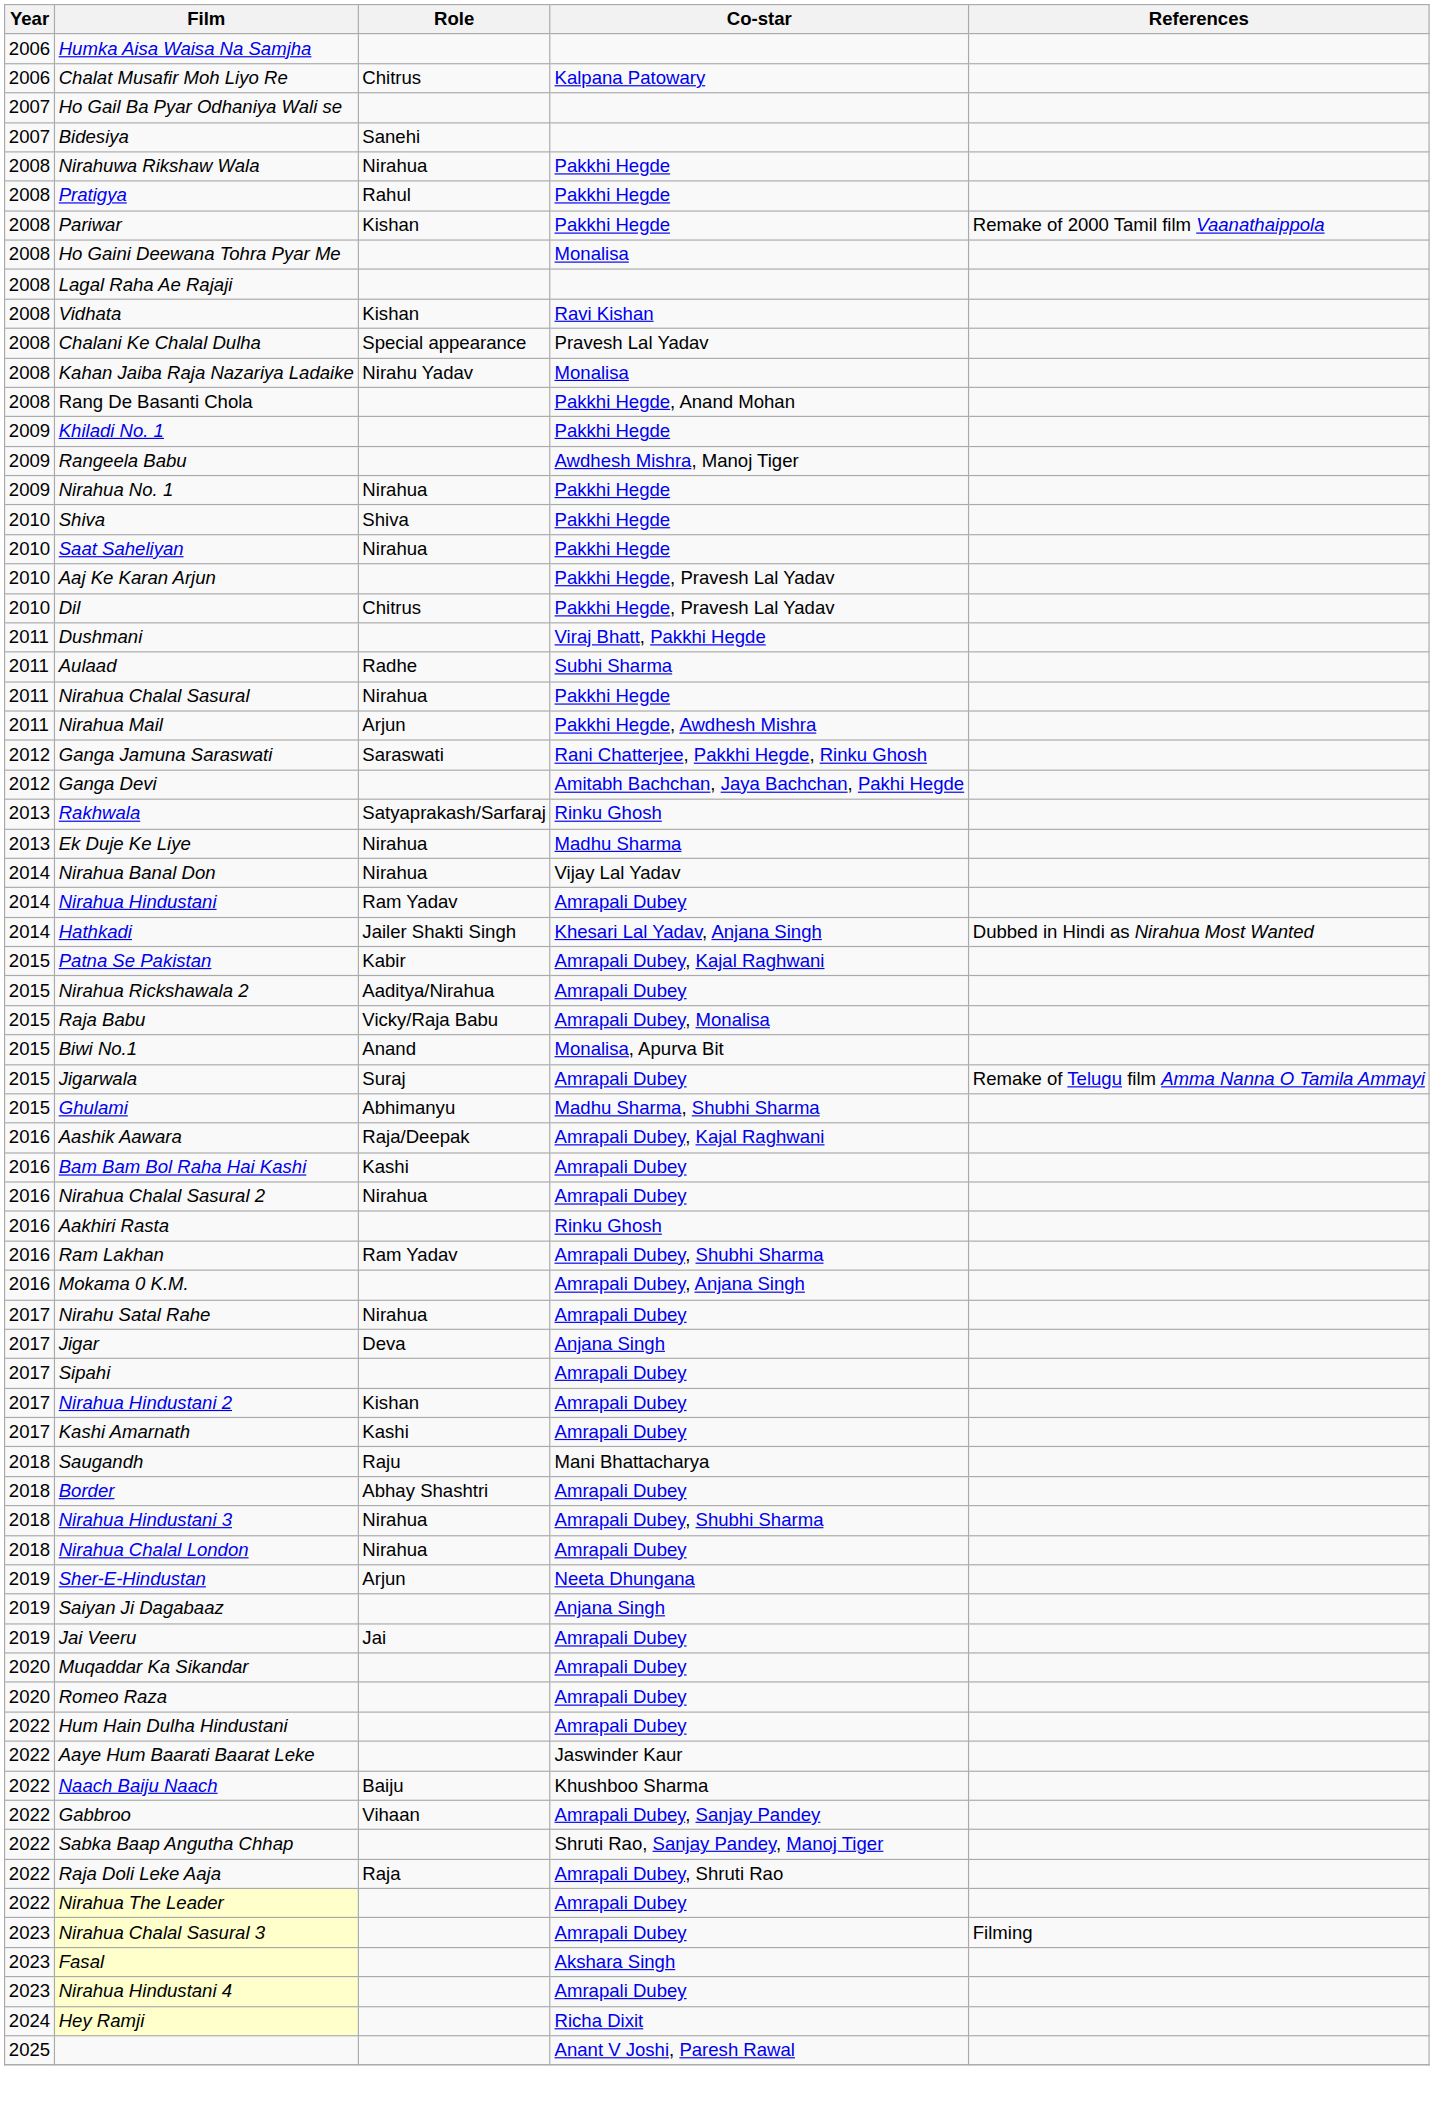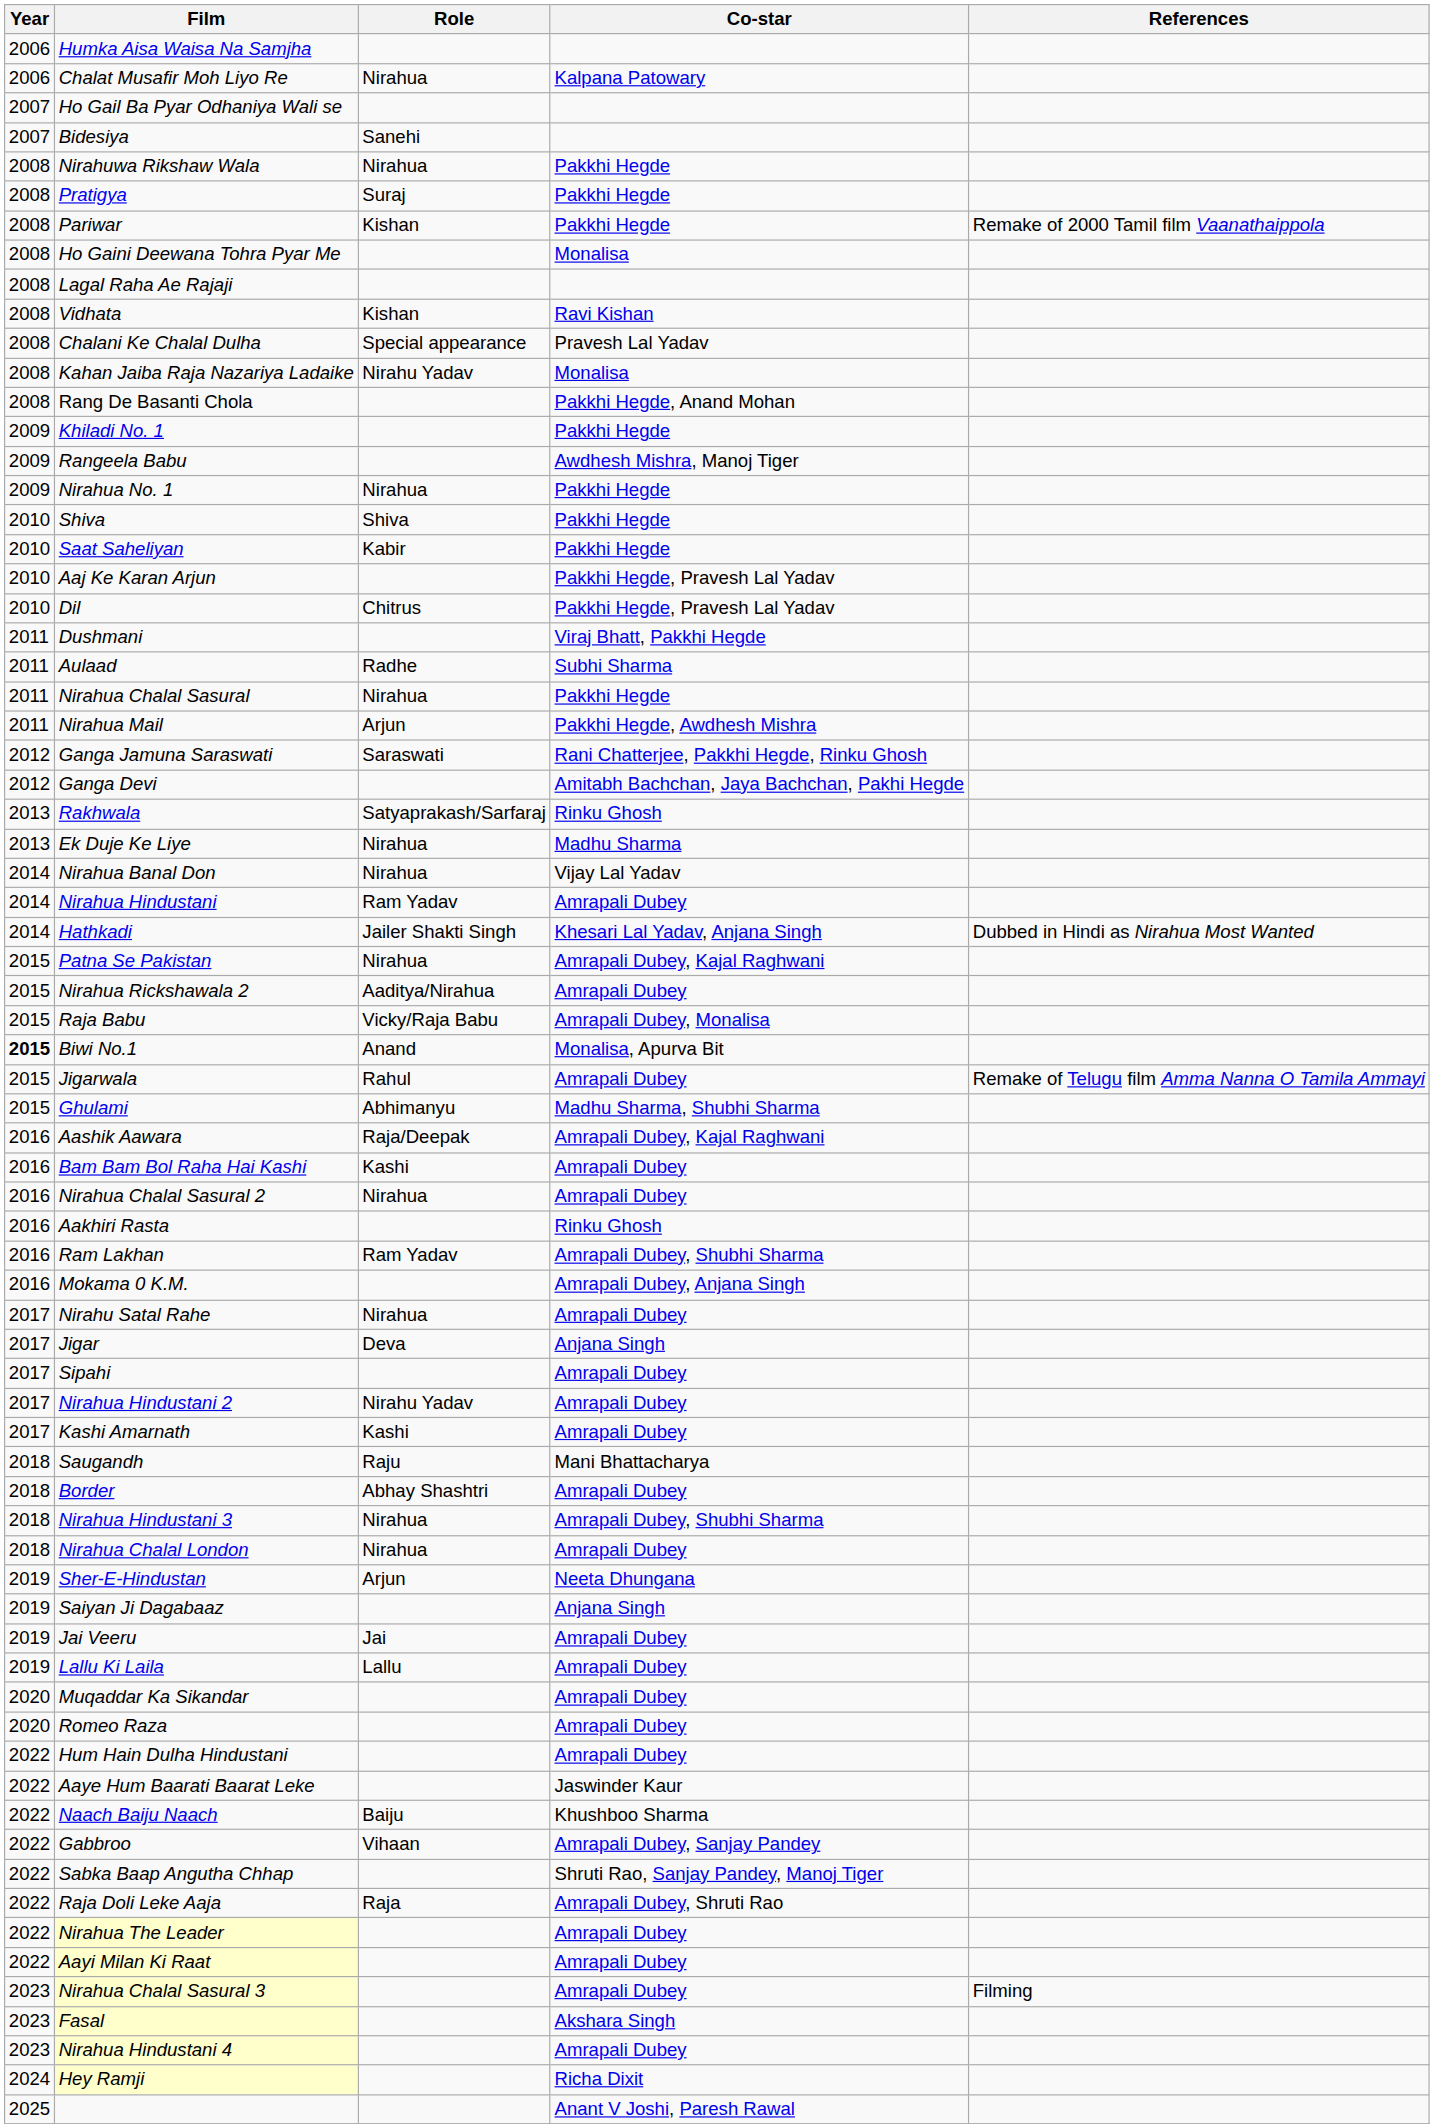 <table class="wikitable sortable">
 <tr>
 <th>Year</th>
 <th>Film</th>
 <th>Role</th>
 <th>Co-star</th>
 <th>References</th>
 </tr>
 <tr>
 <td>2006</td>
 <td><em><a href='#'>Humka Aisa Waisa Na Samjha</a></em></td>
 <td></td>
 <td></td>
 <td></td>
 </tr>
 <tr>
 <td>2006</td>
 <td><em>Chalat Musafir Moh Liyo Re</em></td>
-<td>Chitrus</td>
+<td>Nirahua</td>
 <td><a href='#'>Kalpana Patowary</a></td>
 <td></td>
 </tr>
 <tr>
 <td>2007</td>
 <td><em>Ho Gail Ba Pyar Odhaniya Wali se</em></td>
 <td></td>
 <td></td>
 <td></td>
 </tr>
 <tr>
 <td>2007</td>
 <td><em>Bidesiya</em></td>
 <td>Sanehi</td>
 <td></td>
 <td></td>
 </tr>
 <tr>
 <td>2008</td>
 <td><em>Nirahuwa Rikshaw Wala</em></td>
 <td>Nirahua</td>
 <td><a href='#'>Pakkhi Hegde</a></td>
 <td></td>
 </tr>
 <tr>
 <td>2008</td>
 <td><em><a href='#'>Pratigya</a></em></td>
-<td>Rahul</td>
+<td>Suraj</td>
 <td><a href='#'>Pakkhi Hegde</a></td>
 <td></td>
 </tr>
 <tr>
 <td>2008</td>
 <td><em>Pariwar</em></td>
 <td>Kishan</td>
 <td><a href='#'>Pakkhi Hegde</a></td>
 <td>Remake of 2000 Tamil film <em><a href='#'>Vaanathaippola</a></em></td>
 </tr>
 <tr>
 <td>2008</td>
 <td><em>Ho Gaini Deewana Tohra Pyar Me</em></td>
 <td></td>
 <td><a href='#'>Monalisa</a></td>
 <td></td>
 </tr>
 <tr>
 <td>2008</td>
 <td><em>Lagal Raha Ae Rajaji</em></td>
 <td></td>
 <td></td>
 <td></td>
 </tr>
 <tr>
 <td>2008</td>
 <td><em>Vidhata</em></td>
 <td>Kishan</td>
 <td><a href='#'>Ravi Kishan</a></td>
 <td></td>
 </tr>
 <tr>
 <td>2008</td>
 <td><em>Chalani Ke Chalal Dulha</em></td>
 <td>Special appearance</td>
 <td>Pravesh Lal Yadav</td>
 <td></td>
 </tr>
 <tr>
 <td>2008</td>
 <td><em>Kahan Jaiba Raja Nazariya Ladaike</em></td>
 <td>Nirahu Yadav</td>
 <td><a href='#'>Monalisa</a></td>
 <td></td>
 </tr>
 <tr>
 <td>2008</td>
 <td>Rang De Basanti Chola</td>
 <td></td>
 <td><a href='#'>Pakkhi Hegde</a>, Anand Mohan</td>
 <td></td>
 </tr>
 <tr>
 <td>2009</td>
 <td><em><a href='#'>Khiladi No. 1</a></em></td>
 <td></td>
 <td><a href='#'>Pakkhi Hegde</a></td>
 <td></td>
 </tr>
 <tr>
 <td>2009</td>
 <td><em>Rangeela Babu</em></td>
 <td></td>
 <td><a href='#'>Awdhesh Mishra</a>, Manoj Tiger</td>
 <td></td>
 </tr>
 <tr>
 <td>2009</td>
 <td><em>Nirahua No. 1</em></td>
 <td>Nirahua</td>
 <td><a href='#'>Pakkhi Hegde</a></td>
 <td></td>
 </tr>
 <tr>
 <td>2010</td>
 <td><em>Shiva</em></td>
 <td>Shiva</td>
 <td><a href='#'>Pakkhi Hegde</a></td>
 <td></td>
 </tr>
 <tr>
 <td>2010</td>
 <td><em><a href='#'>Saat Saheliyan</a></em></td>
-<td>Nirahua</td>
+<td>Kabir</td>
 <td><a href='#'>Pakkhi Hegde</a></td>
 <td></td>
 </tr>
 <tr>
 <td>2010</td>
 <td><em>Aaj Ke Karan Arjun</em></td>
 <td></td>
 <td><a href='#'>Pakkhi Hegde</a>, Pravesh Lal Yadav</td>
 <td></td>
 </tr>
 <tr>
 <td>2010</td>
 <td><em>Dil</em></td>
 <td>Chitrus</td>
 <td><a href='#'>Pakkhi Hegde</a>, Pravesh Lal Yadav</td>
 <td></td>
 </tr>
 <tr>
 <td>2011</td>
 <td><em>Dushmani</em></td>
 <td></td>
 <td><a href='#'>Viraj Bhatt</a>, <a href='#'>Pakkhi Hegde</a></td>
 <td></td>
 </tr>
 <tr>
 <td>2011</td>
 <td><em>Aulaad</em></td>
 <td>Radhe</td>
 <td><a href='#'>Subhi Sharma</a></td>
 <td></td>
 </tr>
 <tr>
 <td>2011</td>
 <td><em>Nirahua Chalal Sasural</em></td>
 <td>Nirahua</td>
 <td><a href='#'>Pakkhi Hegde</a></td>
 <td></td>
 </tr>
 <tr>
 <td>2011</td>
 <td><em>Nirahua Mail</em></td>
 <td>Arjun</td>
 <td><a href='#'>Pakkhi Hegde</a>, <a href='#'>Awdhesh Mishra</a></td>
 <td></td>
 </tr>
 <tr>
 <td>2012</td>
 <td><em>Ganga Jamuna Saraswati</em></td>
 <td>Saraswati</td>
 <td><a href='#'>Rani Chatterjee</a>, <a href='#'>Pakkhi Hegde</a>, <a href='#'>Rinku Ghosh</a></td>
 <td></td>
 </tr>
 <tr>
 <td>2012</td>
 <td><em>Ganga Devi</em></td>
 <td></td>
 <td><a href='#'>Amitabh Bachchan</a>, <a href='#'>Jaya Bachchan</a>, <a href='#'>Pakhi Hegde</a></td>
 <td></td>
 </tr>
 <tr>
 <td>2013</td>
 <td><em><a href='#'>Rakhwala</a></em></td>
 <td>Satyaprakash/Sarfaraj</td>
 <td><a href='#'>Rinku Ghosh</a></td>
 <td></td>
 </tr>
 <tr>
 <td>2013</td>
 <td><em>Ek Duje Ke Liye</em></td>
 <td>Nirahua</td>
 <td><a href='#'>Madhu Sharma</a></td>
 <td></td>
 </tr>
 <tr>
 <td>2014</td>
 <td><em>Nirahua Banal Don</em></td>
 <td>Nirahua</td>
 <td>Vijay Lal Yadav</td>
 <td></td>
 </tr>
 <tr>
 <td>2014</td>
 <td><em><a href='#'>Nirahua Hindustani</a></em></td>
 <td>Ram Yadav</td>
 <td><a href='#'>Amrapali Dubey</a></td>
 <td></td>
 </tr>
 <tr>
 <td>2014</td>
 <td><em><a href='#'>Hathkadi</a></em></td>
 <td>Jailer Shakti Singh</td>
 <td><a href='#'>Khesari Lal Yadav</a>, <a href='#'>Anjana Singh</a></td>
 <td>Dubbed in Hindi as <em>Nirahua Most Wanted</em></td>
 </tr>
 <tr>
 <td>2015</td>
 <td><em><a href='#'>Patna Se Pakistan</a></em></td>
-<td>Kabir</td>
+<td>Nirahua</td>
 <td><a href='#'>Amrapali Dubey</a>, <a href='#'>Kajal Raghwani</a></td>
 <td></td>
 </tr>
 <tr>
 <td>2015</td>
 <td><em>Nirahua Rickshawala 2</em></td>
 <td>Aaditya/Nirahua</td>
 <td><a href='#'>Amrapali Dubey</a></td>
 <td></td>
 </tr>
 <tr>
 <td>2015</td>
 <td><em>Raja Babu</em></td>
 <td>Vicky/Raja Babu</td>
 <td><a href='#'>Amrapali Dubey</a>, <a href='#'>Monalisa</a></td>
 <td></td>
 </tr>
 <tr>
-<td>2015</td>
+<td><strong>2015</strong></td>
 <td><em>Biwi No.1</em></td>
 <td>Anand</td>
 <td><a href='#'>Monalisa</a>, Apurva Bit</td>
 <td></td>
 </tr>
 <tr>
 <td>2015</td>
 <td><em>Jigarwala</em></td>
-<td>Suraj</td>
+<td>Rahul</td>
 <td><a href='#'>Amrapali Dubey</a></td>
 <td>Remake of <a href='#'>Telugu</a> film <em><a href='#'>Amma Nanna O Tamila Ammayi</a></em></td>
 </tr>
 <tr>
 <td>2015</td>
 <td><em><a href='#'>Ghulami</a></em></td>
 <td>Abhimanyu</td>
 <td><a href='#'>Madhu Sharma</a>, <a href='#'>Shubhi Sharma</a></td>
 <td></td>
 </tr>
 <tr>
 <td>2016</td>
 <td><em>Aashik Aawara</em></td>
 <td>Raja/Deepak</td>
 <td><a href='#'>Amrapali Dubey</a>, <a href='#'>Kajal Raghwani</a></td>
 <td></td>
 </tr>
 <tr>
 <td>2016</td>
 <td><em><a href='#'>Bam Bam Bol Raha Hai Kashi</a></em></td>
 <td>Kashi</td>
 <td><a href='#'>Amrapali Dubey</a></td>
 <td></td>
 </tr>
 <tr>
 <td>2016</td>
 <td><em>Nirahua Chalal Sasural 2</em></td>
 <td>Nirahua</td>
 <td><a href='#'>Amrapali Dubey</a></td>
 <td></td>
 </tr>
 <tr>
 <td>2016</td>
 <td><em>Aakhiri Rasta</em></td>
 <td></td>
 <td><a href='#'>Rinku Ghosh</a></td>
 <td></td>
 </tr>
 <tr>
 <td>2016</td>
 <td><em>Ram Lakhan</em></td>
 <td>Ram Yadav</td>
 <td><a href='#'>Amrapali Dubey</a>, <a href='#'>Shubhi Sharma</a></td>
 <td></td>
 </tr>
 <tr>
 <td>2016</td>
 <td><em>Mokama 0 K.M.</em></td>
 <td></td>
 <td><a href='#'>Amrapali Dubey</a>, <a href='#'>Anjana Singh</a></td>
 <td></td>
 </tr>
 <tr>
 <td>2017</td>
 <td><em>Nirahu Satal Rahe</em></td>
 <td>Nirahua</td>
 <td><a href='#'>Amrapali Dubey</a></td>
 <td></td>
 </tr>
 <tr>
 <td>2017</td>
 <td><em>Jigar</em></td>
 <td>Deva</td>
 <td><a href='#'>Anjana Singh</a></td>
 <td></td>
 </tr>
 <tr>
 <td>2017</td>
 <td><em>Sipahi</em></td>
 <td></td>
 <td><a href='#'>Amrapali Dubey</a></td>
 <td></td>
 </tr>
 <tr>
 <td>2017</td>
 <td><em><a href='#'>Nirahua Hindustani 2</a></em></td>
-<td>Kishan</td>
+<td>Nirahu Yadav</td>
 <td><a href='#'>Amrapali Dubey</a></td>
 <td></td>
 </tr>
 <tr>
 <td>2017</td>
 <td><em>Kashi Amarnath</em></td>
 <td>Kashi</td>
 <td><a href='#'>Amrapali Dubey</a></td>
 <td></td>
 </tr>
 <tr>
 <td>2018</td>
 <td><em>Saugandh</em></td>
 <td>Raju</td>
 <td>Mani Bhattacharya</td>
 <td></td>
 </tr>
 <tr>
 <td>2018</td>
 <td><em><a href='#'>Border</a></em></td>
 <td>Abhay Shashtri</td>
 <td><a href='#'>Amrapali Dubey</a></td>
 <td></td>
 </tr>
 <tr>
 <td>2018</td>
 <td><em><a href='#'>Nirahua Hindustani 3</a></em></td>
 <td>Nirahua</td>
 <td><a href='#'>Amrapali Dubey</a>, <a href='#'>Shubhi Sharma</a></td>
 <td></td>
 </tr>
 <tr>
 <td>2018</td>
 <td><em><a href='#'>Nirahua Chalal London</a></em></td>
 <td>Nirahua</td>
 <td><a href='#'>Amrapali Dubey</a></td>
 <td></td>
 </tr>
 <tr>
 <td>2019</td>
 <td><em><a href='#'>Sher-E-Hindustan</a></em></td>
 <td>Arjun</td>
 <td><a href='#'>Neeta Dhungana</a></td>
 <td></td>
 </tr>
 <tr>
 <td>2019</td>
 <td><em>Saiyan Ji Dagabaaz</em></td>
 <td></td>
 <td><a href='#'>Anjana Singh</a></td>
 <td></td>
 </tr>
 <tr>
 <td>2019</td>
 <td><em>Jai Veeru</em></td>
 <td>Jai</td>
+<td><a href='#'>Amrapali Dubey</a></td>
+<td></td>
+</tr>
+<tr>
+<td>2019</td>
+<td><em><a href='#'>Lallu Ki Laila</a></em></td>
+<td>Lallu</td>
 <td><a href='#'>Amrapali Dubey</a></td>
 <td></td>
 </tr>
 <tr>
 <td>2020</td>
 <td><em>Muqaddar Ka Sikandar</em></td>
 <td></td>
 <td><a href='#'>Amrapali Dubey</a></td>
 <td></td>
 </tr>
 <tr>
 <td>2020</td>
 <td><em>Romeo Raza</em></td>
 <td></td>
 <td><a href='#'>Amrapali Dubey</a></td>
 <td></td>
 </tr>
 <tr>
 <td>2022</td>
 <td><em>Hum Hain Dulha Hindustani</em></td>
 <td></td>
 <td><a href='#'>Amrapali Dubey</a></td>
 <td></td>
 </tr>
 <tr>
 <td>2022</td>
 <td><em>Aaye Hum Baarati Baarat Leke</em></td>
 <td></td>
 <td>Jaswinder Kaur</td>
 <td></td>
 </tr>
 <tr>
 <td>2022</td>
 <td><em><a href='#'>Naach Baiju Naach</a></em></td>
 <td>Baiju</td>
 <td>Khushboo Sharma</td>
 <td></td>
 </tr>
 <tr>
 <td>2022</td>
 <td><em>Gabbroo</em></td>
 <td>Vihaan</td>
 <td><a href='#'>Amrapali Dubey</a>, <a href='#'>Sanjay Pandey</a></td>
 <td></td>
 </tr>
 <tr>
 <td>2022</td>
 <td><em>Sabka Baap Angutha Chhap</em></td>
 <td></td>
 <td>Shruti Rao, <a href='#'>Sanjay Pandey</a>, <a href='#'>Manoj Tiger</a></td>
 <td></td>
 </tr>
 <tr>
 <td>2022</td>
 <td><em>Raja Doli Leke Aaja</em></td>
 <td>Raja</td>
 <td><a href='#'>Amrapali Dubey</a>, Shruti Rao</td>
 <td></td>
 </tr>
 <tr>
 <td>2022</td>
 <td scope="row" style="background:#ffc; "><em>Nirahua The Leader</em> </td>
 <td></td>
 <td><a href='#'>Amrapali Dubey</a></td>
 <td></td>
 </tr>
 <tr>
+<td>2022</td>
+<td scope="row" style="background:#ffc; "><em>Aayi Milan Ki Raat</em> </td>
+<td></td>
+<td><a href='#'>Amrapali Dubey</a></td>
+<td></td>
+</tr>
+<tr>
 <td>2023</td>
 <td scope="row" style="background:#ffc; "><em>Nirahua Chalal Sasural 3</em> </td>
 <td></td>
 <td><a href='#'>Amrapali Dubey</a></td>
 <td>Filming</td>
 </tr>
 <tr>
 <td>2023</td>
 <td scope="row" style="background:#ffc; "><em>Fasal</em> </td>
 <td></td>
 <td><a href='#'>Akshara Singh</a></td>
 <td></td>
 </tr>
 <tr>
 <td>2023</td>
 <td scope="row" style="background:#ffc; "><em>Nirahua Hindustani 4</em> </td>
 <td></td>
 <td><a href='#'>Amrapali Dubey</a></td>
 <td></td>
 </tr>
 <tr>
 <td rowspan="1">2024</td>
 <td scope="row" style="background:#ffc; "><em>Hey Ramji</em> </td>
 <td></td>
 <td><a href='#'>Richa Dixit</a></td>
 <td></td>
 </tr>
 <tr>
 <td>2025</td>
 <td></td>
 <td></td>
 <td><a href='#'>Anant V Joshi</a>, <a href='#'>Paresh Rawal</a></td>
 <td></td>
 </tr>
 <tr>
 </tr>
 </table>
